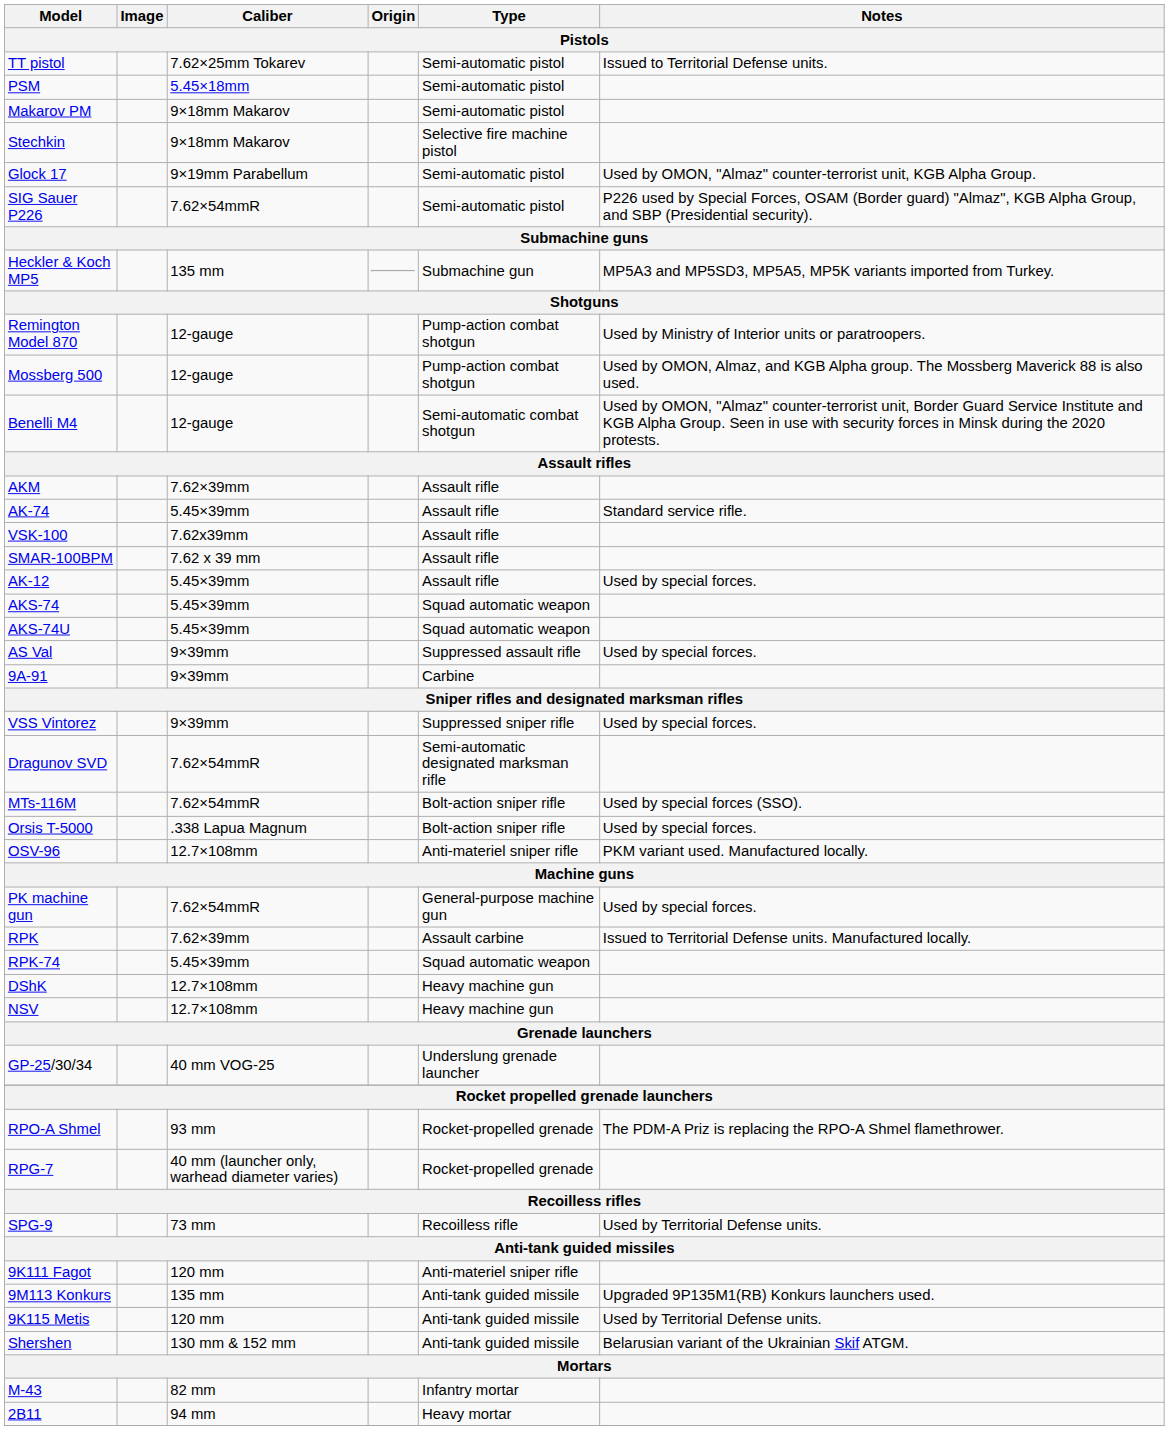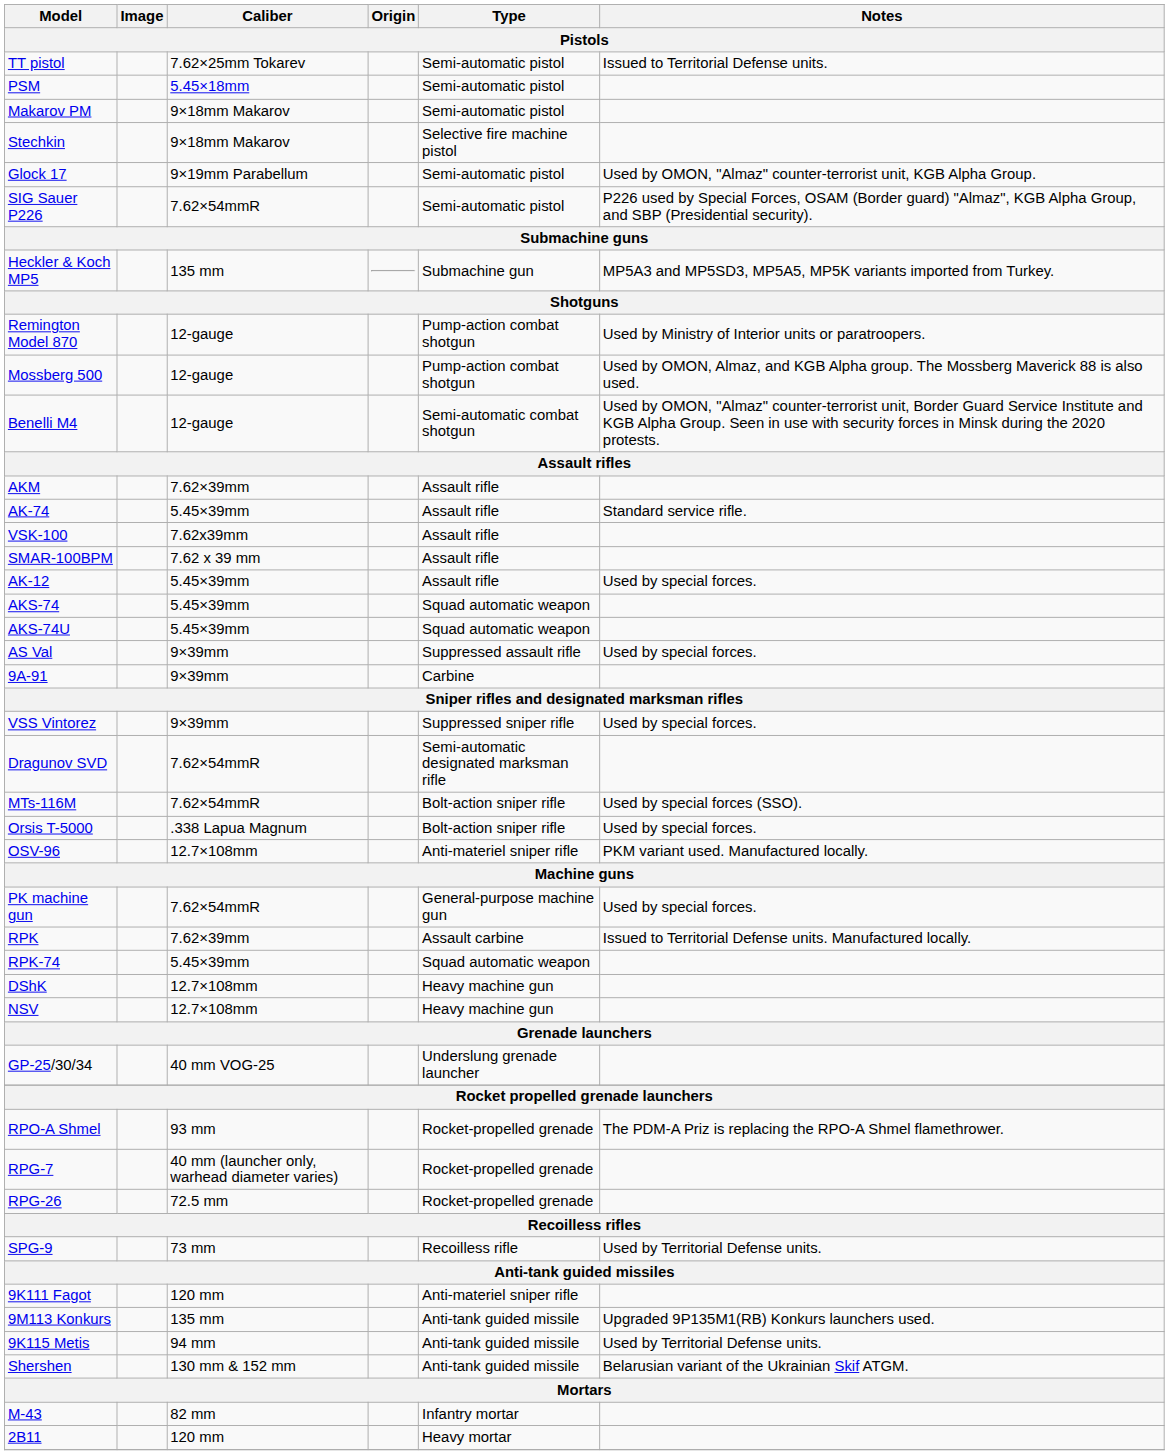 <table class="wikitable">
 <tr>
 <th>Model</th>
 <th>Image</th>
 <th>Caliber</th>
 <th>Origin</th>
 <th>Type</th>
 <th>Notes</th>
 </tr>
 <tr>
 <th colspan="6">Pistols</th>
 </tr>
 <tr>
 <td><a href='#'>TT pistol</a></td>
 <td></td>
 <td>7.62×25mm Tokarev</td>
 <td></td>
 <td>Semi-automatic pistol</td>
 <td>Issued to Territorial Defense units.</td>
 </tr>
 <tr>
 <td><a href='#'>PSM</a></td>
 <td></td>
 <td><a href='#'>5.45×18mm</a></td>
 <td></td>
 <td>Semi-automatic pistol</td>
 <td></td>
 </tr>
 <tr>
 <td><a href='#'>Makarov PM</a></td>
 <td></td>
 <td>9×18mm Makarov</td>
 <td></td>
 <td>Semi-automatic pistol</td>
 <td></td>
 </tr>
 <tr>
 <td><a href='#'>Stechkin</a></td>
 <td></td>
 <td>9×18mm Makarov</td>
 <td></td>
 <td>Selective fire machine pistol</td>
 <td></td>
 </tr>
 <tr>
 <td><a href='#'>Glock 17</a></td>
 <td></td>
 <td>9×19mm Parabellum</td>
 <td></td>
 <td>Semi-automatic pistol</td>
 <td>Used by OMON, "Almaz" counter-terrorist unit, KGB Alpha Group.</td>
 </tr>
 <tr>
 <td><a href='#'>SIG Sauer P226</a></td>
 <td></td>
 <td>7.62×54mmR</td>
 <td> <br> </td>
 <td>Semi-automatic pistol</td>
 <td>P226 used by Special Forces, OSAM (Border guard) "Almaz", KGB Alpha Group, and SBP (Presidential security).</td>
 </tr>
 <tr>
 <th colspan="6">Submachine guns</th>
 </tr>
 <tr>
 <td><a href='#'>Heckler & Koch MP5</a></td>
 <td></td>
 <td>135 mm</td>
 <td> <hr> </td>
 <td>Submachine gun</td>
 <td>MP5A3 and MP5SD3, MP5A5, MP5K variants imported from Turkey.</td>
 </tr>
 <tr>
 <th colspan="6">Shotguns</th>
 </tr>
 <tr>
 <td><a href='#'>Remington Model 870</a></td>
 <td></td>
 <td>12-gauge</td>
 <td></td>
 <td>Pump-action combat shotgun</td>
 <td>Used by Ministry of Interior units or paratroopers.</td>
 </tr>
 <tr>
 <td><a href='#'>Mossberg 500</a></td>
 <td></td>
 <td>12-gauge</td>
 <td></td>
 <td>Pump-action combat shotgun</td>
 <td>Used by OMON, Almaz, and KGB Alpha group. The Mossberg Maverick 88 is also used.</td>
 </tr>
 <tr>
 <td><a href='#'>Benelli M4</a></td>
 <td></td>
 <td>12-gauge</td>
 <td></td>
 <td>Semi-automatic combat shotgun</td>
 <td>Used by OMON, "Almaz" counter-terrorist unit, Border Guard Service Institute and KGB Alpha Group. Seen in use with security forces in Minsk during the 2020 protests.</td>
 </tr>
 <tr>
 <th colspan="6">Assault rifles</th>
 </tr>
 <tr>
 <td><a href='#'>AKM</a></td>
 <td></td>
 <td>7.62×39mm</td>
 <td></td>
 <td>Assault rifle</td>
 <td></td>
 </tr>
 <tr>
 <td><a href='#'>AK-74</a></td>
 <td></td>
 <td>5.45×39mm</td>
 <td></td>
 <td>Assault rifle</td>
 <td>Standard service rifle.</td>
 </tr>
 <tr>
 <td><a href='#'>VSK-100</a></td>
 <td></td>
 <td>7.62x39mm</td>
 <td></td>
 <td>Assault rifle</td>
 <td></td>
 </tr>
 <tr>
 <td><a href='#'>SMAR-100BPM</a></td>
 <td></td>
 <td>7.62 x 39 mm</td>
 <td></td>
 <td>Assault rifle</td>
 <td></td>
 </tr>
 <tr>
 <td><a href='#'>AK-12</a></td>
 <td></td>
 <td>5.45×39mm</td>
 <td></td>
 <td>Assault rifle</td>
 <td>Used by special forces.</td>
 </tr>
 <tr>
 <td><a href='#'>AKS-74</a></td>
 <td></td>
 <td>5.45×39mm</td>
 <td></td>
 <td>Squad automatic weapon</td>
 <td></td>
 </tr>
 <tr>
 <td><a href='#'>AKS-74U</a></td>
 <td></td>
 <td>5.45×39mm</td>
 <td></td>
 <td>Squad automatic weapon</td>
 <td></td>
 </tr>
 <tr>
 <td><a href='#'>AS Val</a></td>
 <td></td>
 <td>9×39mm</td>
 <td></td>
 <td>Suppressed assault rifle</td>
 <td>Used by special forces.</td>
 </tr>
 <tr>
 <td><a href='#'>9A-91</a></td>
 <td></td>
 <td>9×39mm</td>
 <td></td>
 <td>Carbine</td>
 <td></td>
 </tr>
 <tr>
 <th colspan="6">Sniper rifles and designated marksman rifles</th>
 </tr>
 <tr>
 <td><a href='#'>VSS Vintorez</a></td>
 <td></td>
 <td>9×39mm</td>
 <td></td>
 <td>Suppressed sniper rifle</td>
 <td>Used by special forces.</td>
 </tr>
 <tr>
 <td><a href='#'>Dragunov SVD</a></td>
 <td></td>
 <td>7.62×54mmR</td>
 <td></td>
 <td>Semi-automatic designated marksman rifle</td>
 <td></td>
 </tr>
 <tr>
 <td><a href='#'>MTs-116M</a></td>
 <td></td>
 <td>7.62×54mmR</td>
 <td></td>
 <td>Bolt-action sniper rifle</td>
 <td>Used by special forces (SSO).</td>
 </tr>
 <tr>
 <td><a href='#'>Orsis T-5000</a></td>
 <td></td>
 <td>.338 Lapua Magnum</td>
 <td></td>
 <td>Bolt-action sniper rifle</td>
 <td>Used by special forces.</td>
 </tr>
 <tr>
 <td><a href='#'>OSV-96</a></td>
 <td></td>
 <td>12.7×108mm</td>
 <td></td>
 <td>Anti-materiel sniper rifle</td>
 <td>PKM variant used. Manufactured locally.</td>
 </tr>
 <tr>
 <th colspan="6">Machine guns</th>
 </tr>
 <tr>
 <td><a href='#'>PK machine gun</a></td>
 <td></td>
 <td>7.62×54mmR</td>
 <td></td>
 <td>General-purpose machine gun</td>
 <td>Used by special forces.</td>
 </tr>
 <tr>
 <td><a href='#'>RPK</a></td>
 <td></td>
 <td>7.62×39mm</td>
 <td></td>
 <td>Assault carbine</td>
 <td>Issued to Territorial Defense units. Manufactured locally.</td>
 </tr>
 <tr>
 <td><a href='#'>RPK-74</a></td>
 <td></td>
 <td>5.45×39mm</td>
 <td></td>
 <td>Squad automatic weapon</td>
 <td></td>
 </tr>
 <tr>
 <td><a href='#'>DShK</a></td>
 <td></td>
 <td>12.7×108mm</td>
 <td></td>
 <td>Heavy machine gun</td>
 <td></td>
 </tr>
 <tr>
 <td><a href='#'>NSV</a></td>
 <td></td>
 <td>12.7×108mm</td>
 <td></td>
 <td>Heavy machine gun</td>
 <td></td>
 </tr>
 <tr>
 <th colspan="6">Grenade launchers</th>
 </tr>
 <tr>
 <td><a href='#'>GP-25</a>/30/34</td>
 <td></td>
 <td>40 mm VOG-25</td>
 <td><br><br></td>
 <td>Underslung grenade launcher</td>
 <td></td>
 </tr>
 <tr>
 </tr>
 <tr>
 <th colspan="6">Rocket propelled grenade launchers</th>
 </tr>
 <tr>
 <td><a href='#'>RPO-A Shmel</a></td>
 <td></td>
 <td>93 mm</td>
 <td><br><br></td>
 <td>Rocket-propelled grenade</td>
 <td>The PDM-A Priz is replacing the RPO-A Shmel flamethrower.</td>
 </tr>
 <tr>
 <td><a href='#'>RPG-7</a></td>
 <td></td>
 <td>40 mm (launcher only, warhead diameter varies)</td>
 <td></td>
 <td>Rocket-propelled grenade</td>
 <td></td>
 </tr>
 <tr>
+<td><a href='#'>RPG-26</a></td>
+<td></td>
+<td>72.5 mm</td>
+<td></td>
+<td>Rocket-propelled grenade</td>
+<td></td>
+</tr>
+<tr>
 <th colspan="6">Recoilless rifles</th>
 </tr>
 <tr>
 <td><a href='#'>SPG-9</a></td>
 <td></td>
 <td>73 mm</td>
 <td></td>
 <td>Recoilless rifle</td>
 <td>Used by Territorial Defense units.</td>
 </tr>
 <tr>
 <th colspan="6">Anti-tank guided missiles</th>
 </tr>
 <tr>
 <td><a href='#'>9K111 Fagot</a></td>
 <td></td>
 <td>120 mm</td>
 <td></td>
 <td>Anti-materiel sniper rifle</td>
 <td></td>
 </tr>
 <tr>
 <td><a href='#'>9M113 Konkurs</a></td>
 <td></td>
 <td>135 mm</td>
 <td> <br> </td>
 <td>Anti-tank guided missile</td>
 <td>Upgraded 9P135M1(RB) Konkurs launchers used.</td>
 </tr>
 <tr>
 <td><a href='#'>9K115 Metis</a></td>
 <td></td>
-<td>120 mm</td>
+<td>94 mm</td>
 <td></td>
 <td>Anti-tank guided missile</td>
 <td>Used by Territorial Defense units.</td>
 </tr>
 <tr>
 <td><a href='#'>Shershen</a></td>
 <td></td>
 <td>130 mm & 152 mm</td>
 <td> <br> </td>
 <td>Anti-tank guided missile</td>
 <td>Belarusian variant of the Ukrainian <a href='#'>Skif</a> ATGM.</td>
 </tr>
 <tr>
 <th colspan="6">Mortars</th>
 </tr>
 <tr>
 <td><a href='#'>M-43</a></td>
 <td></td>
 <td>82 mm</td>
 <td></td>
 <td>Infantry mortar</td>
 <td></td>
 </tr>
 <tr>
 <td><a href='#'>2B11</a></td>
 <td></td>
-<td>94 mm</td>
+<td>120 mm</td>
 <td></td>
 <td>Heavy mortar</td>
 <td></td>
 </tr>
 <tr>
 </tr>
 </table>
